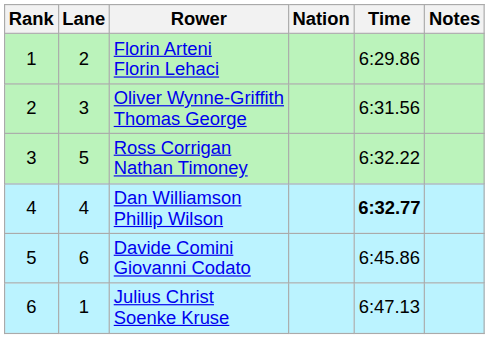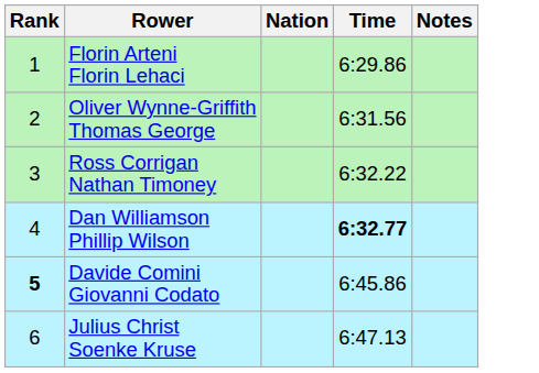 <table class="wikitable sortable" style="text-align:center">
 <tr>
 <th>Rank</th>
-<th>Lane</th>
 <th>Rower</th>
 <th>Nation</th>
 <th>Time</th>
 <th>Notes</th>
 </tr>
 <tr bgcolor=bbf3bb>
 <td>1</td>
-<td>2</td>
 <td align=left><a href='#'>Florin Arteni</a><br><a href='#'>Florin Lehaci</a></td>
 <td align=left></td>
 <td>6:29.86</td>
 <td></td>
 </tr>
 <tr bgcolor=bbf3bb>
 <td>2</td>
-<td>3</td>
 <td align=left><a href='#'>Oliver Wynne-Griffith</a><br><a href='#'>Thomas George</a></td>
 <td align=left></td>
 <td>6:31.56</td>
 <td></td>
 </tr>
 <tr bgcolor=bbf3bb>
 <td>3</td>
-<td>5</td>
 <td align=left><a href='#'>Ross Corrigan</a><br><a href='#'>Nathan Timoney</a></td>
 <td align=left></td>
 <td>6:32.22</td>
 <td></td>
 </tr>
 <tr bgcolor=bbf3ff>
 <td>4</td>
-<td>4</td>
 <td align=left><a href='#'>Dan Williamson</a><br><a href='#'>Phillip Wilson</a></td>
 <td align=left></td>
 <td><strong>6:32.77</strong></td>
 <td></td>
 </tr>
 <tr bgcolor=bbf3ff>
-<td>5</td>
-<td>6</td>
+<td><strong>5</strong></td>
 <td align=left><a href='#'>Davide Comini</a><br><a href='#'>Giovanni Codato</a></td>
 <td align=left></td>
 <td>6:45.86</td>
 <td></td>
 </tr>
 <tr bgcolor=bbf3ff>
 <td>6</td>
-<td>1</td>
 <td align=left><a href='#'>Julius Christ</a><br><a href='#'>Soenke Kruse</a></td>
 <td align=left></td>
 <td>6:47.13</td>
 <td></td>
 </tr>
 </table>
